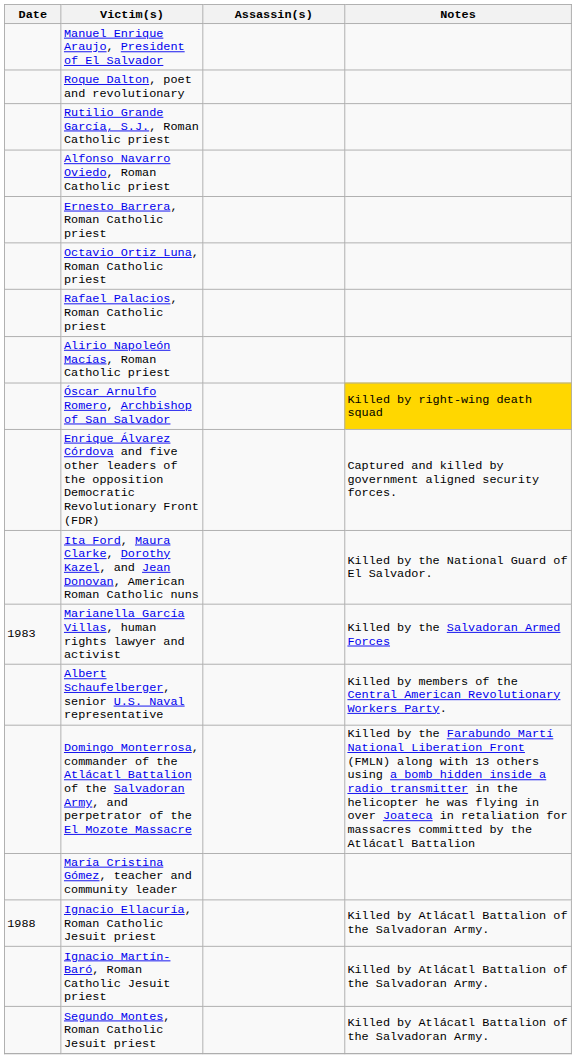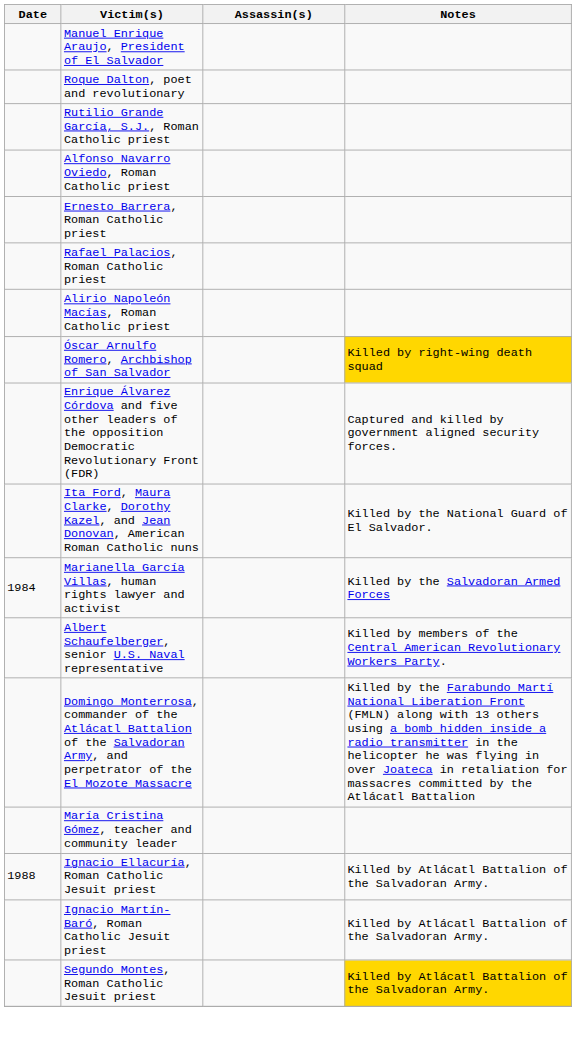 <table class="wikitable sortable sticky-header" style="width:100%">
 <tr>
 <th style="width:10%">Date</th>
 <th style="width:25%">Victim(s)</th>
 <th style="width:25%">Assassin(s)</th>
 <th style="width:40%">Notes</th>
 </tr>
 <tr>
 <td></td>
 <td><a href='#'>Manuel Enrique Araujo</a>, <a href='#'>President of El Salvador</a></td>
 <td></td>
 <td></td>
 </tr>
 <tr>
 <td></td>
 <td><a href='#'>Roque Dalton</a>, poet and revolutionary</td>
 <td></td>
 <td></td>
 </tr>
 <tr>
 <td></td>
 <td><a href='#'>Rutilio Grande García, S.J.</a>, Roman Catholic priest</td>
 <td></td>
 <td></td>
 </tr>
 <tr>
 <td></td>
 <td><a href='#'>Alfonso Navarro Oviedo</a>, Roman Catholic priest</td>
 <td></td>
 <td></td>
 </tr>
 <tr>
 <td></td>
 <td><a href='#'>Ernesto Barrera</a>, Roman Catholic priest</td>
 <td></td>
 <td></td>
 </tr>
 <tr>
 <td></td>
-<td><a href='#'>Octavio Ortiz Luna</a>, Roman Catholic priest</td>
-<td></td>
-<td></td>
-</tr>
-<tr>
-<td></td>
 <td><a href='#'>Rafael Palacios</a>, Roman Catholic priest</td>
 <td></td>
 <td></td>
 </tr>
 <tr>
 <td></td>
 <td><a href='#'>Alirio Napoleón Macías</a>, Roman Catholic priest</td>
 <td></td>
 <td></td>
 </tr>
 <tr>
 <td></td>
 <td><a href='#'>Óscar Arnulfo Romero</a>, <a href='#'>Archbishop of San Salvador</a></td>
 <td></td>
 <td style="background: gold;">Killed by right-wing death squad</td>
 </tr>
 <tr>
 <td></td>
 <td><a href='#'>Enrique Álvarez Córdova</a> and five other leaders of the opposition Democratic Revolutionary Front (FDR)</td>
 <td></td>
 <td>Captured and killed by government aligned security forces.</td>
 </tr>
 <tr>
 <td></td>
 <td><a href='#'>Ita Ford</a>, <a href='#'>Maura Clarke</a>, <a href='#'>Dorothy Kazel</a>, and <a href='#'>Jean Donovan</a>, American Roman Catholic nuns</td>
 <td></td>
 <td>Killed by the National Guard of El Salvador.</td>
 </tr>
 <tr>
-<td>1983</td>
+<td>1984</td>
 <td><a href='#'>Marianella García Villas</a>, human rights lawyer and activist</td>
 <td></td>
 <td>Killed by the <a href='#'>Salvadoran Armed Forces</a></td>
 </tr>
 <tr>
 <td></td>
 <td><a href='#'>Albert Schaufelberger</a>, senior <a href='#'>U.S. Naval</a> representative</td>
 <td></td>
 <td>Killed by members of the <a href='#'>Central American Revolutionary Workers Party</a>.</td>
 </tr>
 <tr>
 <td></td>
 <td><a href='#'>Domingo Monterrosa</a>, commander of the <a href='#'>Atlácatl Battalion</a> of the <a href='#'>Salvadoran Army</a>, and perpetrator of the <a href='#'>El Mozote Massacre</a></td>
 <td></td>
 <td>Killed by the <a href='#'>Farabundo Martí National Liberation Front</a> (FMLN) along with 13 others using <a href='#'>a bomb hidden inside a radio transmitter</a> in the helicopter he was flying in over <a href='#'>Joateca</a> in retaliation for massacres committed by the Atlácatl Battalion</td>
 </tr>
 <tr>
 <td></td>
 <td><a href='#'>María Cristina Gómez</a>, teacher and community leader</td>
 <td></td>
 <td></td>
 </tr>
 <tr>
 <td>1988</td>
 <td><a href='#'>Ignacio Ellacuría</a>, Roman Catholic Jesuit priest</td>
 <td></td>
 <td>Killed by Atlácatl Battalion of the Salvadoran Army.</td>
 </tr>
 <tr>
 <td></td>
 <td><a href='#'>Ignacio Martín-Baró</a>, Roman Catholic Jesuit priest</td>
 <td></td>
 <td>Killed by Atlácatl Battalion of the Salvadoran Army.</td>
 </tr>
 <tr>
 <td></td>
 <td><a href='#'>Segundo Montes</a>, Roman Catholic Jesuit priest</td>
 <td></td>
-<td>Killed by Atlácatl Battalion of the Salvadoran Army.</td>
+<td style="background: gold;">Killed by Atlácatl Battalion of the Salvadoran Army.</td>
 </tr>
 <tr>
 </tr>
 </table>
